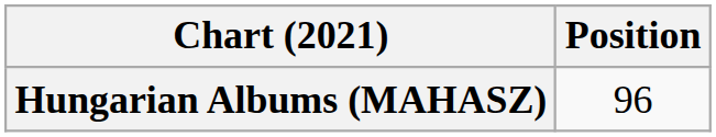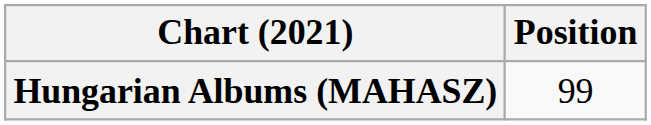 <table class="wikitable sortable plainrowheaders">
 <tr>
 <th>Chart (2021)</th>
 <th>Position</th>
 </tr>
 <tr>
 <th scope="row">Hungarian Albums (MAHASZ)</th>
-<td align="center">96</td>
+<td align="center">99</td>
 </tr>
 </table>
